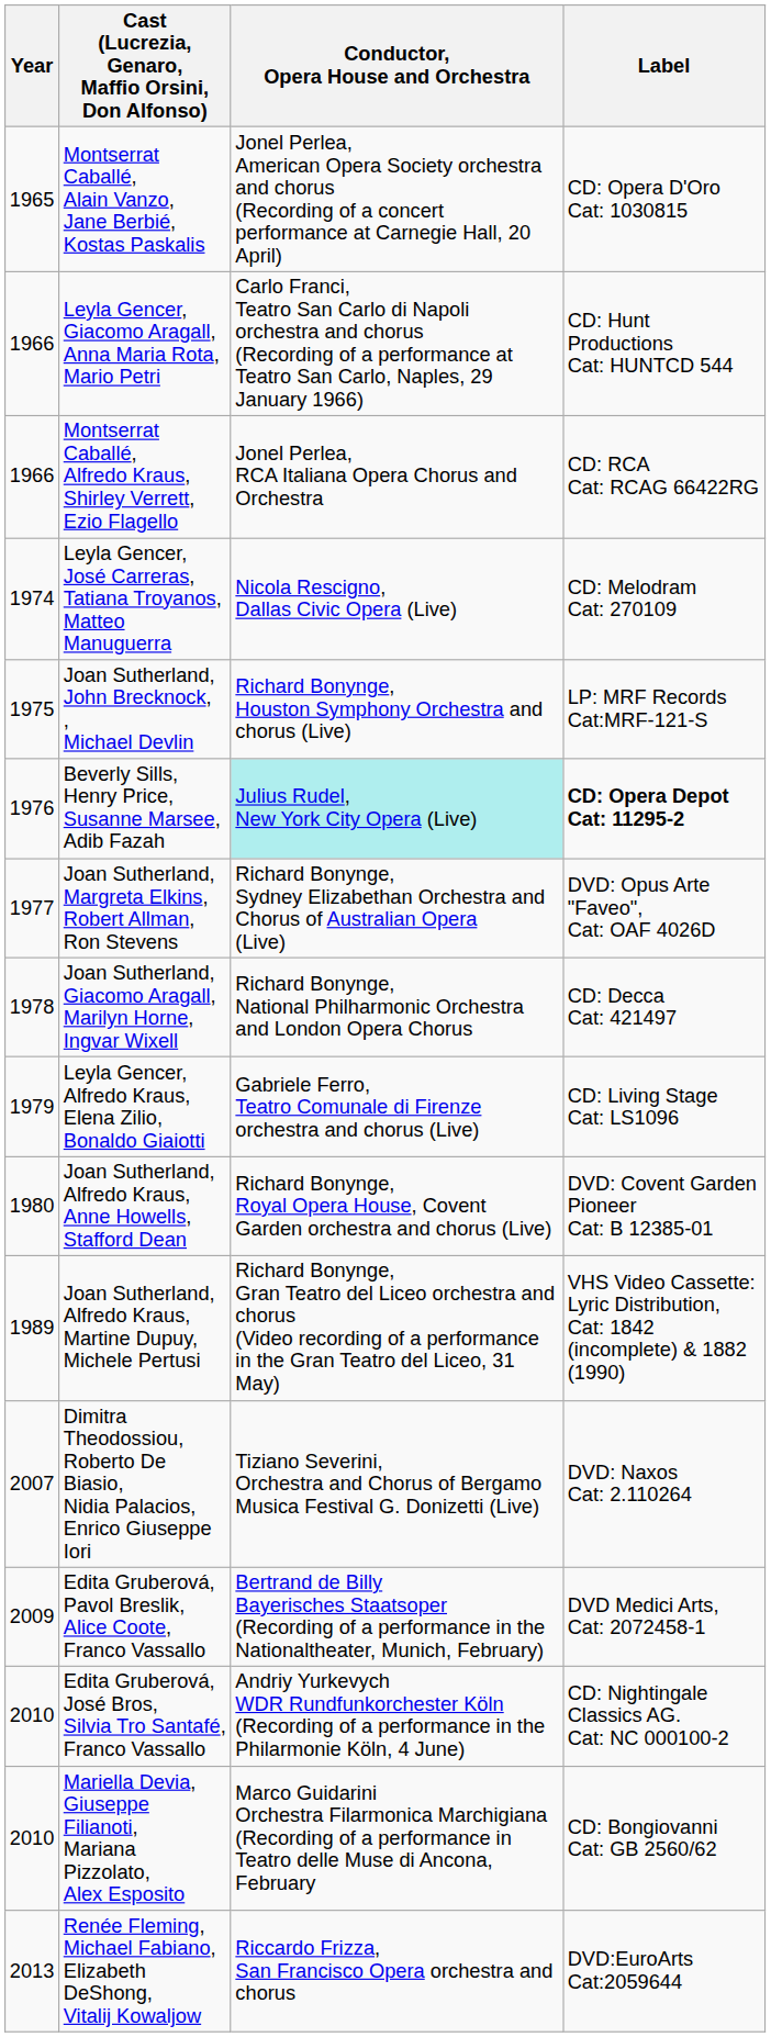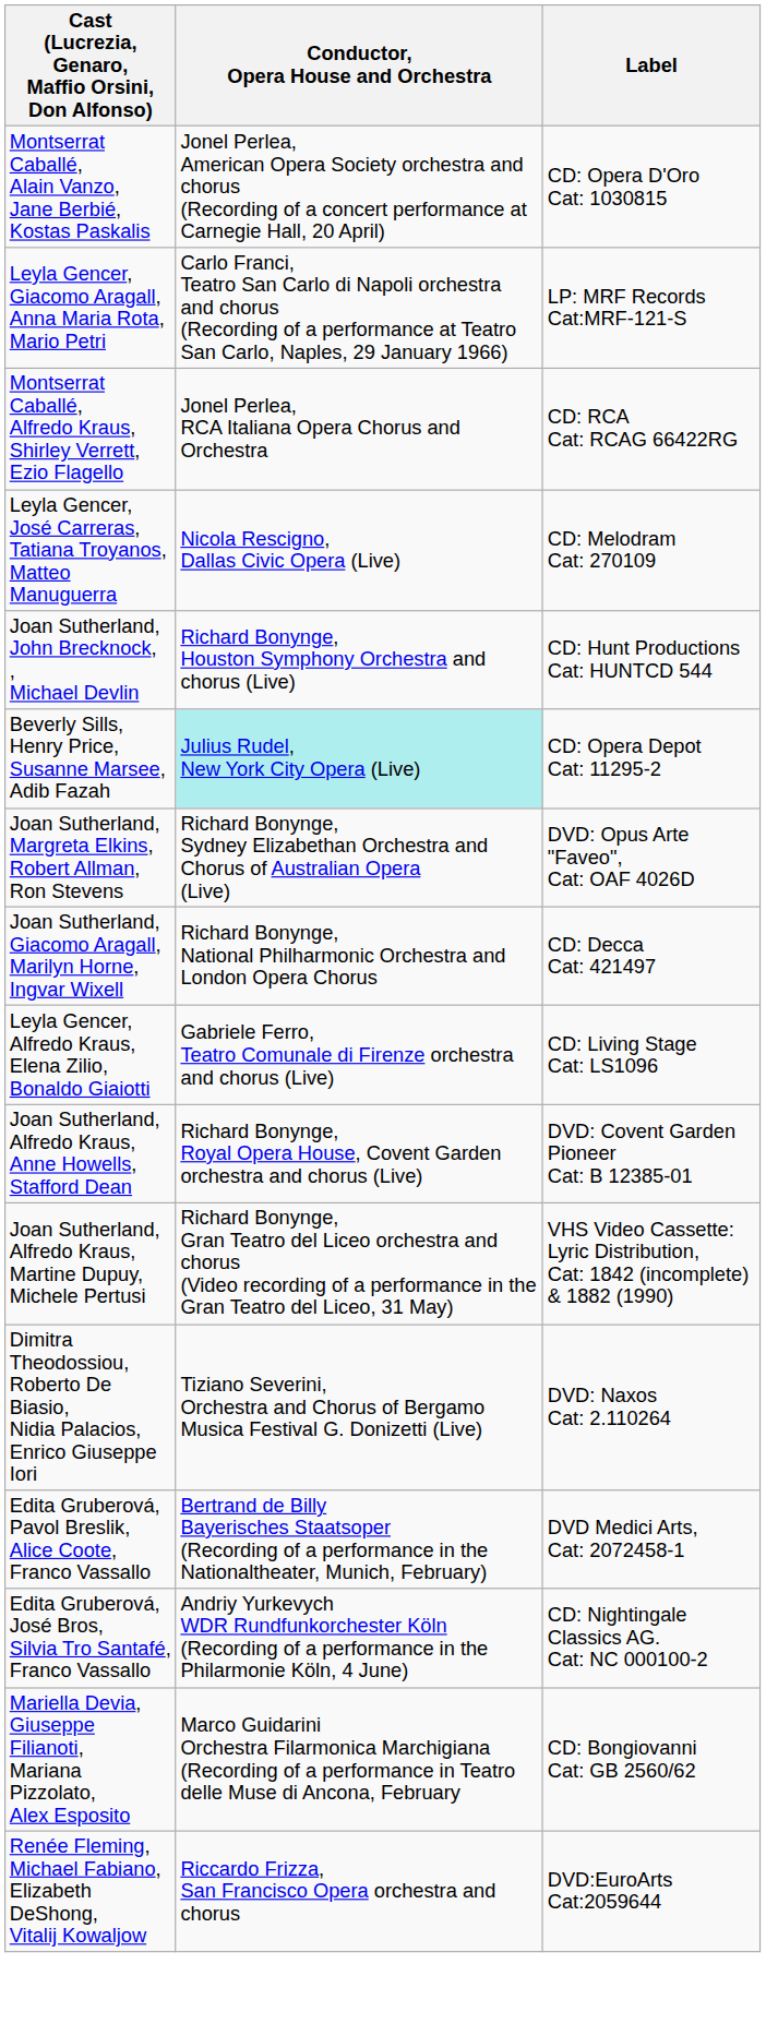 <table class="wikitable">
 <tr>
-<th>Year</th>
 <th width="130">Cast<br>(Lucrezia,<br>Genaro,<br>Maffio Orsini,<br>Don Alfonso)</th>
 <th>Conductor,<br>Opera House and Orchestra</th>
 <th>Label</th>
 </tr>
 <tr>
-<td>1965</td>
 <td><a href='#'>Montserrat Caballé</a>,<br><a href='#'>Alain Vanzo</a>,<br><a href='#'>Jane Berbié</a>,<br><a href='#'>Kostas Paskalis</a></td>
 <td>Jonel Perlea,<br>American Opera Society orchestra and chorus<br>(Recording of a concert performance at Carnegie Hall, 20 April)</td>
 <td>CD: Opera D'Oro<br>Cat: 1030815</td>
 </tr>
 <tr>
-<td>1966</td>
 <td><a href='#'>Leyla Gencer</a>,<br><a href='#'>Giacomo Aragall</a>,<br><a href='#'>Anna Maria Rota</a>,<br><a href='#'>Mario Petri</a></td>
 <td>Carlo Franci,<br>Teatro San Carlo di Napoli orchestra and chorus<br>(Recording of a performance at Teatro San Carlo, Naples, 29 January 1966)</td>
-<td>CD: Hunt Productions<br>Cat: HUNTCD 544</td>
+<td>LP: MRF Records<br>Cat:MRF-121-S</td>
 </tr>
 <tr>
-<td>1966</td>
 <td><a href='#'>Montserrat Caballé</a>,<br><a href='#'>Alfredo Kraus</a>,<br><a href='#'>Shirley Verrett</a>,<br><a href='#'>Ezio Flagello</a></td>
 <td>Jonel Perlea,<br>RCA Italiana Opera Chorus and Orchestra</td>
 <td>CD: RCA<br>Cat: RCAG 66422RG</td>
 </tr>
 <tr>
-<td>1974</td>
 <td>Leyla Gencer,<br><a href='#'>José Carreras</a>,<br><a href='#'>Tatiana Troyanos</a>,<br><a href='#'>Matteo Manuguerra</a></td>
 <td><a href='#'>Nicola Rescigno</a>,<br><a href='#'>Dallas Civic Opera</a> (Live)</td>
 <td>CD: Melodram<br>Cat: 270109</td>
 </tr>
 <tr>
-<td>1975</td>
 <td>Joan Sutherland,<br><a href='#'>John Brecknock</a>,<br>,<br><a href='#'>Michael Devlin</a></td>
 <td><a href='#'>Richard Bonynge</a>,<br><a href='#'>Houston Symphony Orchestra</a> and chorus (Live)</td>
-<td>LP: MRF Records<br>Cat:MRF-121-S</td>
+<td>CD: Hunt Productions<br>Cat: HUNTCD 544</td>
 </tr>
 <tr>
-<td>1976</td>
 <td>Beverly Sills,<br>Henry Price,<br><a href='#'>Susanne Marsee</a>,<br>Adib Fazah</td>
 <td style="background: paleturquoise;"><a href='#'>Julius Rudel</a>,<br><a href='#'>New York City Opera</a> (Live)</td>
-<td><strong>CD: Opera Depot<br>Cat:  11295-2</strong></td>
+<td>CD: Opera Depot<br>Cat:  11295-2</td>
 </tr>
 <tr>
-<td>1977</td>
 <td>Joan Sutherland,<br><a href='#'>Margreta Elkins</a>,<br><a href='#'>Robert Allman</a>,<br>Ron Stevens</td>
 <td>Richard Bonynge,<br>Sydney Elizabethan Orchestra and Chorus of <a href='#'>Australian Opera</a><br>(Live)</td>
 <td>DVD: Opus Arte "Faveo",<br>Cat: OAF 4026D</td>
 </tr>
 <tr>
-<td>1978</td>
 <td>Joan Sutherland,<br><a href='#'>Giacomo Aragall</a>,<br><a href='#'>Marilyn Horne</a>,<br><a href='#'>Ingvar Wixell</a></td>
 <td>Richard Bonynge,<br>National Philharmonic Orchestra and London Opera Chorus</td>
 <td>CD: Decca<br>Cat: 421497</td>
 </tr>
 <tr>
-<td>1979</td>
 <td>Leyla Gencer,<br>Alfredo Kraus,<br>Elena Zilio,<br><a href='#'>Bonaldo Giaiotti</a></td>
 <td>Gabriele Ferro,<br><a href='#'>Teatro Comunale di Firenze</a> orchestra and chorus (Live)</td>
 <td>CD: Living Stage<br>Cat: LS1096</td>
 </tr>
 <tr>
-<td>1980</td>
 <td>Joan Sutherland,<br>Alfredo Kraus,<br><a href='#'>Anne Howells</a>,<br><a href='#'>Stafford Dean</a></td>
 <td>Richard Bonynge,<br><a href='#'>Royal Opera House</a>, Covent Garden orchestra and chorus (Live)</td>
 <td>DVD: Covent Garden Pioneer<br>Cat: B 12385-01</td>
 </tr>
 <tr>
-<td>1989</td>
 <td>Joan Sutherland,<br>Alfredo Kraus,<br>Martine Dupuy,<br>Michele Pertusi</td>
 <td>Richard Bonynge,<br>Gran Teatro del Liceo orchestra and chorus<br>(Video recording of a performance in the Gran Teatro del Liceo, 31 May)</td>
 <td>VHS Video Cassette: Lyric Distribution,<br>Cat: 1842 (incomplete) & 1882 (1990)</td>
 </tr>
 <tr>
-<td>2007</td>
 <td>Dimitra Theodossiou,<br>Roberto De Biasio,<br>Nidia Palacios,<br>Enrico Giuseppe Iori</td>
 <td>Tiziano Severini,<br>Orchestra and Chorus of Bergamo Musica Festival G. Donizetti (Live)</td>
 <td>DVD: Naxos<br>Cat: 2.110264</td>
 </tr>
 <tr>
-<td>2009</td>
 <td>Edita Gruberová,<br>Pavol Breslik,<br><a href='#'>Alice Coote</a>,<br>Franco Vassallo</td>
 <td><a href='#'>Bertrand de Billy</a><br><a href='#'>Bayerisches Staatsoper</a><br>(Recording of a performance in the Nationaltheater, Munich, February)</td>
 <td>DVD Medici Arts,<br>Cat: 2072458-1</td>
 </tr>
 <tr>
-<td>2010</td>
 <td>Edita Gruberová,<br>José Bros,<br><a href='#'>Silvia Tro Santafé</a>,<br>Franco Vassallo</td>
 <td>Andriy Yurkevych<br><a href='#'>WDR Rundfunkorchester Köln</a><br>(Recording of a performance in the Philarmonie Köln, 4 June)</td>
 <td>CD: Nightingale Classics AG.<br>Cat: NC 000100-2</td>
 </tr>
 <tr>
-<td>2010</td>
 <td><a href='#'>Mariella Devia</a>,<br><a href='#'>Giuseppe Filianoti</a>,<br>Mariana Pizzolato,<br><a href='#'>Alex Esposito</a></td>
 <td>Marco Guidarini<br>Orchestra Filarmonica Marchigiana<br>(Recording of a performance in Teatro delle Muse di Ancona, February</td>
 <td>CD: Bongiovanni<br>Cat: GB 2560/62</td>
 </tr>
 <tr>
-<td>2013</td>
 <td><a href='#'>Renée Fleming</a>,<br><a href='#'>Michael Fabiano</a>,<br>Elizabeth DeShong,<br><a href='#'>Vitalij Kowaljow</a></td>
 <td><a href='#'>Riccardo Frizza</a>,<br> <a href='#'>San Francisco Opera</a> orchestra and chorus</td>
 <td>DVD:EuroArts<br> Cat:2059644</td>
 </tr>
 </table>
